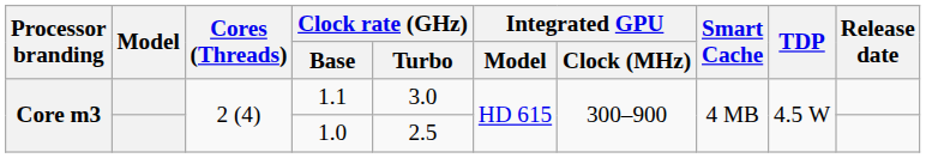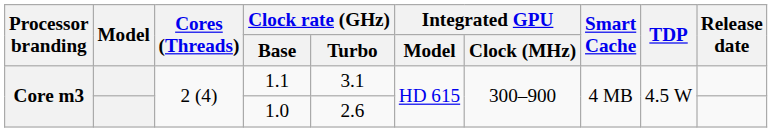 <table class="wikitable sortable nowrap" style="text-align: center;">
 <tr>
 <th class="unsortable" rowspan="2">Processor<br>branding</th>
 <th rowspan="2">Model</th>
 <th class="unsortable" rowspan="2"><a href='#'>Cores</a><br>(<a href='#'>Threads</a>)</th>
 <th colspan="2"><a href='#'>Clock rate</a> (GHz)</th>
 <th colspan="2">Integrated <a href='#'>GPU</a></th>
 <th class="unsortable" rowspan="2"><a href='#'>Smart<br>Cache</a></th>
 <th rowspan="2"><a href='#'>TDP</a></th>
 <th rowspan="2">Release<br>date</th>
 </tr>
 <tr>
 <th class="unsortable">Base</th>
 <th class="unsortable">Turbo</th>
 <th class="unsortable">Model</th>
 <th class="unsortable">Clock (MHz)</th>
 </tr>
 <tr>
 <th rowspan=2>Core m3</th>
 <th style="text-align:left;" data-sort-value="sku2"></th>
 <td rowspan=2>2 (4)</td>
 <td>1.1</td>
-<td>3.0</td>
+<td>3.1</td>
 <td rowspan=2><a href='#'>HD 615</a></td>
 <td rowspan=2>300–900</td>
 <td rowspan=2>4 MB</td>
 <td rowspan=2>4.5 W</td>
 <td></td>
 </tr>
 <tr>
 <th style="text-align:left;" data-sort-value="sku1"></th>
 <td>1.0</td>
-<td>2.5</td>
+<td>2.6</td>
 <td></td>
 </tr>
 </table>
